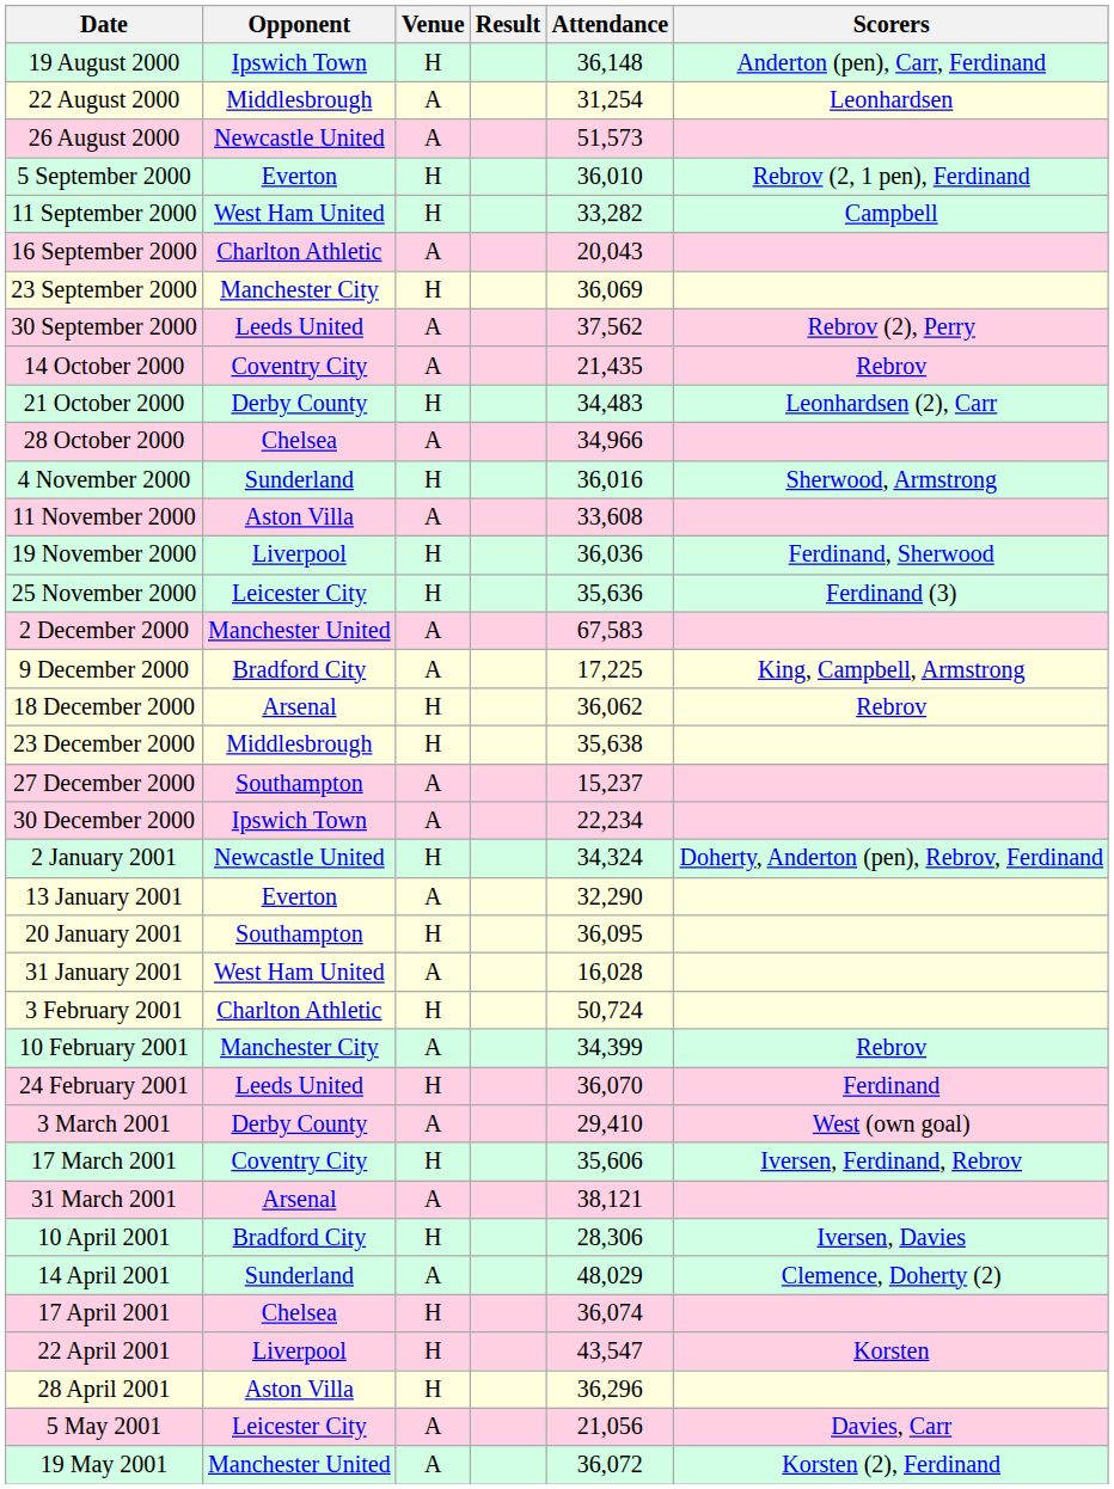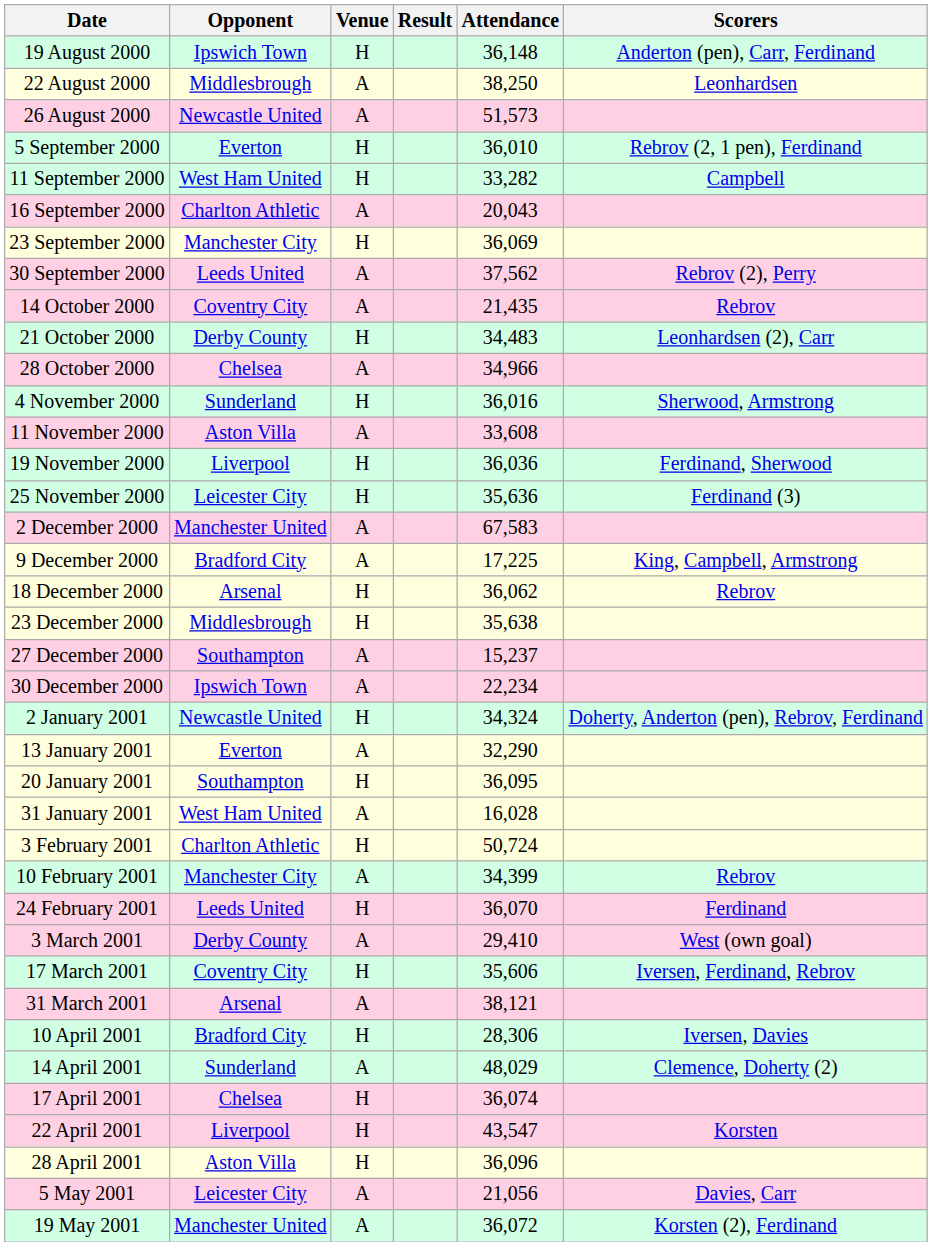 <table class="wikitable sortable" style="font-size:100%; text-align:center">
 <tr>
 <th>Date</th>
 <th>Opponent</th>
 <th>Venue</th>
 <th>Result</th>
 <th>Attendance</th>
 <th>Scorers</th>
 </tr>
 <tr style="background-color: #d0ffe3;">
 <td>19 August 2000</td>
 <td><a href='#'>Ipswich Town</a></td>
 <td>H</td>
 <td></td>
 <td>36,148</td>
 <td><a href='#'>Anderton</a> (pen), <a href='#'>Carr</a>, <a href='#'>Ferdinand</a></td>
 </tr>
 <tr style="background-color: #ffffdd;">
 <td>22 August 2000</td>
 <td><a href='#'>Middlesbrough</a></td>
 <td>A</td>
 <td></td>
-<td>31,254</td>
+<td>38,250</td>
 <td><a href='#'>Leonhardsen</a></td>
 </tr>
 <tr style="background-color: #ffd0e3;">
 <td>26 August 2000</td>
 <td><a href='#'>Newcastle United</a></td>
 <td>A</td>
 <td></td>
 <td>51,573</td>
 <td></td>
 </tr>
 <tr style="background-color: #d0ffe3;">
 <td>5 September 2000</td>
 <td><a href='#'>Everton</a></td>
 <td>H</td>
 <td></td>
 <td>36,010</td>
 <td><a href='#'>Rebrov</a> (2, 1 pen), <a href='#'>Ferdinand</a></td>
 </tr>
 <tr style="background-color: #d0ffe3;">
 <td>11 September 2000</td>
 <td><a href='#'>West Ham United</a></td>
 <td>H</td>
 <td></td>
 <td>33,282</td>
 <td><a href='#'>Campbell</a></td>
 </tr>
 <tr style="background-color: #ffd0e3;">
 <td>16 September 2000</td>
 <td><a href='#'>Charlton Athletic</a></td>
 <td>A</td>
 <td></td>
 <td>20,043</td>
 <td></td>
 </tr>
 <tr style="background-color: #ffffdd;">
 <td>23 September 2000</td>
 <td><a href='#'>Manchester City</a></td>
 <td>H</td>
 <td></td>
 <td>36,069</td>
 <td></td>
 </tr>
 <tr style="background-color: #ffd0e3;">
 <td>30 September 2000</td>
 <td><a href='#'>Leeds United</a></td>
 <td>A</td>
 <td></td>
 <td>37,562</td>
 <td><a href='#'>Rebrov</a> (2), <a href='#'>Perry</a></td>
 </tr>
 <tr style="background-color: #ffd0e3;">
 <td>14 October 2000</td>
 <td><a href='#'>Coventry City</a></td>
 <td>A</td>
 <td></td>
 <td>21,435</td>
 <td><a href='#'>Rebrov</a></td>
 </tr>
 <tr style="background-color: #d0ffe3;">
 <td>21 October 2000</td>
 <td><a href='#'>Derby County</a></td>
 <td>H</td>
 <td></td>
 <td>34,483</td>
 <td><a href='#'>Leonhardsen</a> (2), <a href='#'>Carr</a></td>
 </tr>
 <tr style="background-color: #ffd0e3;">
 <td>28 October 2000</td>
 <td><a href='#'>Chelsea</a></td>
 <td>A</td>
 <td></td>
 <td>34,966</td>
 <td></td>
 </tr>
 <tr style="background-color: #d0ffe3;">
 <td>4 November 2000</td>
 <td><a href='#'>Sunderland</a></td>
 <td>H</td>
 <td></td>
 <td>36,016</td>
 <td><a href='#'>Sherwood</a>, <a href='#'>Armstrong</a></td>
 </tr>
 <tr style="background-color: #ffd0e3;">
 <td>11 November 2000</td>
 <td><a href='#'>Aston Villa</a></td>
 <td>A</td>
 <td></td>
 <td>33,608</td>
 <td></td>
 </tr>
 <tr style="background-color: #d0ffe3;">
 <td>19 November 2000</td>
 <td><a href='#'>Liverpool</a></td>
 <td>H</td>
 <td></td>
 <td>36,036</td>
 <td><a href='#'>Ferdinand</a>, <a href='#'>Sherwood</a></td>
 </tr>
 <tr style="background-color: #d0ffe3;">
 <td>25 November 2000</td>
 <td><a href='#'>Leicester City</a></td>
 <td>H</td>
 <td></td>
 <td>35,636</td>
 <td><a href='#'>Ferdinand</a> (3)</td>
 </tr>
 <tr style="background-color: #ffd0e3;">
 <td>2 December 2000</td>
 <td><a href='#'>Manchester United</a></td>
 <td>A</td>
 <td></td>
 <td>67,583</td>
 <td></td>
 </tr>
 <tr style="background-color: #ffffdd;">
 <td>9 December 2000</td>
 <td><a href='#'>Bradford City</a></td>
 <td>A</td>
 <td></td>
 <td>17,225</td>
 <td><a href='#'>King</a>, <a href='#'>Campbell</a>, <a href='#'>Armstrong</a></td>
 </tr>
 <tr style="background-color: #ffffdd;">
 <td>18 December 2000</td>
 <td><a href='#'>Arsenal</a></td>
 <td>H</td>
 <td></td>
 <td>36,062</td>
 <td><a href='#'>Rebrov</a></td>
 </tr>
 <tr style="background-color: #ffffdd;">
 <td>23 December 2000</td>
 <td><a href='#'>Middlesbrough</a></td>
 <td>H</td>
 <td></td>
 <td>35,638</td>
 <td></td>
 </tr>
 <tr style="background-color: #ffd0e3;">
 <td>27 December 2000</td>
 <td><a href='#'>Southampton</a></td>
 <td>A</td>
 <td></td>
 <td>15,237</td>
 <td></td>
 </tr>
 <tr style="background-color: #ffd0e3;">
 <td>30 December 2000</td>
 <td><a href='#'>Ipswich Town</a></td>
 <td>A</td>
 <td></td>
 <td>22,234</td>
 <td></td>
 </tr>
 <tr style="background-color: #d0ffe3;">
 <td>2 January 2001</td>
 <td><a href='#'>Newcastle United</a></td>
 <td>H</td>
 <td></td>
 <td>34,324</td>
 <td><a href='#'>Doherty</a>, <a href='#'>Anderton</a> (pen), <a href='#'>Rebrov</a>, <a href='#'>Ferdinand</a></td>
 </tr>
 <tr style="background-color: #ffffdd;">
 <td>13 January 2001</td>
 <td><a href='#'>Everton</a></td>
 <td>A</td>
 <td></td>
 <td>32,290</td>
 <td></td>
 </tr>
 <tr style="background-color: #ffffdd;">
 <td>20 January 2001</td>
 <td><a href='#'>Southampton</a></td>
 <td>H</td>
 <td></td>
 <td>36,095</td>
 <td></td>
 </tr>
 <tr style="background-color: #ffffdd;">
 <td>31 January 2001</td>
 <td><a href='#'>West Ham United</a></td>
 <td>A</td>
 <td></td>
 <td>16,028</td>
 <td></td>
 </tr>
 <tr style="background-color: #ffffdd;">
 <td>3 February 2001</td>
 <td><a href='#'>Charlton Athletic</a></td>
 <td>H</td>
 <td></td>
 <td>50,724</td>
 <td></td>
 </tr>
 <tr style="background-color: #d0ffe3;">
 <td>10 February 2001</td>
 <td><a href='#'>Manchester City</a></td>
 <td>A</td>
 <td></td>
 <td>34,399</td>
 <td><a href='#'>Rebrov</a></td>
 </tr>
 <tr style="background-color: #ffd0e3;">
 <td>24 February 2001</td>
 <td><a href='#'>Leeds United</a></td>
 <td>H</td>
 <td></td>
 <td>36,070</td>
 <td><a href='#'>Ferdinand</a></td>
 </tr>
 <tr style="background-color: #ffd0e3;">
 <td>3 March 2001</td>
 <td><a href='#'>Derby County</a></td>
 <td>A</td>
 <td></td>
 <td>29,410</td>
 <td><a href='#'>West</a> (own goal)</td>
 </tr>
 <tr style="background-color: #d0ffe3;">
 <td>17 March 2001</td>
 <td><a href='#'>Coventry City</a></td>
 <td>H</td>
 <td></td>
 <td>35,606</td>
 <td><a href='#'>Iversen</a>, <a href='#'>Ferdinand</a>, <a href='#'>Rebrov</a></td>
 </tr>
 <tr style="background-color: #ffd0e3;">
 <td>31 March 2001</td>
 <td><a href='#'>Arsenal</a></td>
 <td>A</td>
 <td></td>
 <td>38,121</td>
 <td></td>
 </tr>
 <tr style="background-color: #d0ffe3;">
 <td>10 April 2001</td>
 <td><a href='#'>Bradford City</a></td>
 <td>H</td>
 <td></td>
 <td>28,306</td>
 <td><a href='#'>Iversen</a>, <a href='#'>Davies</a></td>
 </tr>
 <tr style="background-color: #d0ffe3;">
 <td>14 April 2001</td>
 <td><a href='#'>Sunderland</a></td>
 <td>A</td>
 <td></td>
 <td>48,029</td>
 <td><a href='#'>Clemence</a>, <a href='#'>Doherty</a> (2)</td>
 </tr>
 <tr style="background-color: #ffd0e3;">
 <td>17 April 2001</td>
 <td><a href='#'>Chelsea</a></td>
 <td>H</td>
 <td></td>
 <td>36,074</td>
 <td></td>
 </tr>
 <tr style="background-color: #ffd0e3;">
 <td>22 April 2001</td>
 <td><a href='#'>Liverpool</a></td>
 <td>H</td>
 <td></td>
 <td>43,547</td>
 <td><a href='#'>Korsten</a></td>
 </tr>
 <tr style="background-color: #ffffdd;">
 <td>28 April 2001</td>
 <td><a href='#'>Aston Villa</a></td>
 <td>H</td>
 <td></td>
-<td>36,296</td>
+<td>36,096</td>
 <td></td>
 </tr>
 <tr style="background-color: #ffd0e3;">
 <td>5 May 2001</td>
 <td><a href='#'>Leicester City</a></td>
 <td>A</td>
 <td></td>
 <td>21,056</td>
 <td><a href='#'>Davies</a>, <a href='#'>Carr</a></td>
 </tr>
 <tr style="background-color: #d0ffe3;">
 <td>19 May 2001</td>
 <td><a href='#'>Manchester United</a></td>
 <td>A</td>
 <td></td>
 <td>36,072</td>
 <td><a href='#'>Korsten</a> (2), <a href='#'>Ferdinand</a></td>
 </tr>
 </table>
